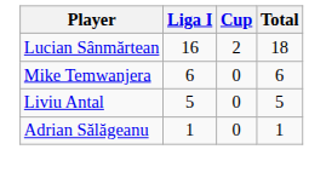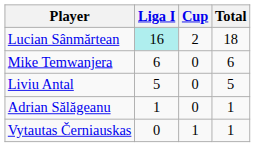 <table class="wikitable" style="text-align:left;margin-left:1em;float:right">
 <tr>
 <th>Player</th>
 <th><a href='#'>Liga I</a></th>
 <th><a href='#'>Cup</a></th>
 <th>Total</th>
 </tr>
 <tr>
 <td> <a href='#'>Lucian Sânmărtean</a></td>
-<td align=center>16</td>
+<td align=center style="background: paleturquoise;">16</td>
 <td align=center>2</td>
 <td align=center>18</td>
 </tr>
 <tr>
 <td> <a href='#'>Mike Temwanjera</a></td>
 <td align=center>6</td>
 <td align=center>0</td>
 <td align=center>6</td>
 </tr>
 <tr>
 <td> <a href='#'>Liviu Antal</a></td>
 <td align=center>5</td>
 <td align=center>0</td>
 <td align=center>5</td>
 </tr>
 <tr>
 <td> <a href='#'>Adrian Sălăgeanu</a></td>
 <td align=center>1</td>
 <td align=center>0</td>
 <td align=center>1</td>
 </tr>
+<tr>
+<td> <a href='#'>Vytautas Černiauskas</a></td>
+<td align=center>0</td>
+<td align=center>1</td>
+<td align=center>1</td>
+</tr>
 </table>
